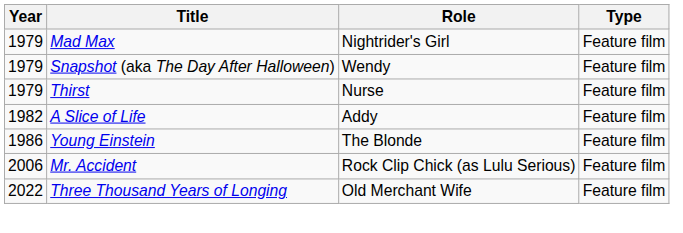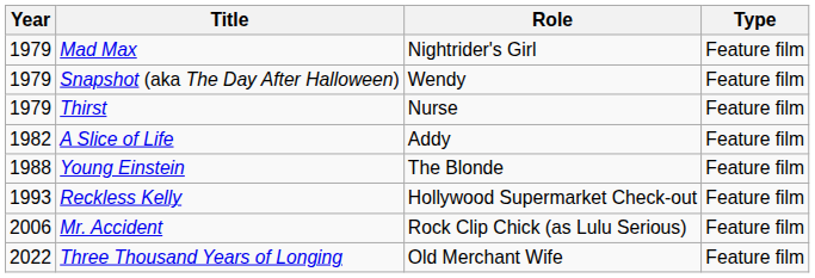 <table class="wikitable">
 <tr>
 <th>Year</th>
 <th>Title</th>
 <th>Role</th>
 <th>Type</th>
 </tr>
 <tr>
 <td>1979</td>
 <td><em><a href='#'>Mad Max</a></em></td>
 <td>Nightrider's Girl</td>
 <td>Feature film</td>
 </tr>
 <tr>
 <td>1979</td>
 <td><em><a href='#'>Snapshot</a></em> (aka <em>The Day After Halloween</em>)</td>
 <td>Wendy</td>
 <td>Feature film</td>
 </tr>
 <tr>
 <td>1979</td>
 <td><em><a href='#'>Thirst</a></em></td>
 <td>Nurse</td>
 <td>Feature film</td>
 </tr>
 <tr>
 <td>1982</td>
 <td><em><a href='#'>A Slice of Life</a></em></td>
 <td>Addy</td>
 <td>Feature film</td>
 </tr>
 <tr>
-<td>1986</td>
+<td>1988</td>
 <td><em><a href='#'>Young Einstein</a></em></td>
 <td>The Blonde</td>
+<td>Feature film</td>
+</tr>
+<tr>
+<td>1993</td>
+<td><em><a href='#'>Reckless Kelly</a></em></td>
+<td>Hollywood Supermarket Check-out</td>
 <td>Feature film</td>
 </tr>
 <tr>
 <td>2006</td>
 <td><em><a href='#'>Mr. Accident</a></em></td>
 <td>Rock Clip Chick (as Lulu Serious)</td>
 <td>Feature film</td>
 </tr>
 <tr>
 <td>2022</td>
 <td><em><a href='#'>Three Thousand Years of Longing</a></em></td>
 <td>Old Merchant Wife</td>
 <td>Feature film</td>
 </tr>
 </table>
